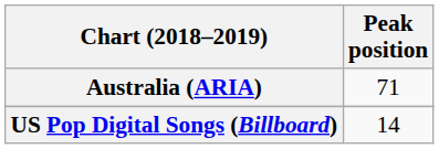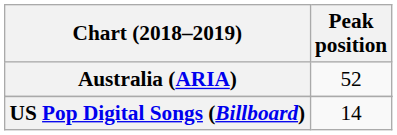 <table class="wikitable sortable plainrowheaders" style="text-align:center">
 <tr>
 <th scope="col">Chart (2018–2019)</th>
 <th scope="col">Peak<br>position</th>
 </tr>
 <tr>
 <th scope="row">Australia (<a href='#'>ARIA</a>)</th>
-<td>71</td>
+<td>52</td>
 </tr>
 <tr>
 </tr>
 <tr>
 <th scope="row">US <a href='#'>Pop Digital Songs</a> (<em><a href='#'>Billboard</a></em>)</th>
 <td>14</td>
 </tr>
 </table>
